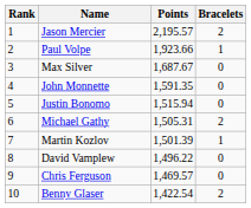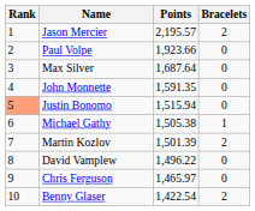 <table class="wikitable">
 <tr>
 <th style="width:40px;">Rank</th>
 <th style="width:150px;">Name</th>
 <th style="width:50px;">Points</th>
 <th style="width:50px;">Bracelets</th>
 </tr>
 <tr>
 <td>1</td>
 <td> <a href='#'>Jason Mercier</a></td>
 <td>2,195.57</td>
 <td align=center>2</td>
 </tr>
 <tr>
 <td>2</td>
 <td> <a href='#'>Paul Volpe</a></td>
 <td>1,923.66</td>
-<td align=center>1</td>
+<td align=center>0</td>
 </tr>
 <tr>
 <td>3</td>
 <td> Max Silver</td>
-<td>1,687.67</td>
+<td>1,687.64</td>
 <td align=center>0</td>
 </tr>
 <tr>
 <td>4</td>
 <td> <a href='#'>John Monnette</a></td>
 <td>1,591.35</td>
 <td align=center>0</td>
 </tr>
 <tr>
-<td>5</td>
+<td style="background: lightsalmon;">5</td>
 <td> <a href='#'>Justin Bonomo</a></td>
 <td>1,515.94</td>
 <td align=center>0</td>
 </tr>
 <tr>
 <td>6</td>
 <td> <a href='#'>Michael Gathy</a></td>
-<td>1,505.31</td>
-<td align=center>2</td>
+<td>1,505.38</td>
+<td align=center>1</td>
 </tr>
 <tr>
 <td>7</td>
 <td> Martin Kozlov</td>
 <td>1,501.39</td>
-<td align=center>1</td>
+<td align=center>2</td>
 </tr>
 <tr>
 <td>8</td>
 <td> David Vamplew</td>
 <td>1,496.22</td>
 <td align=center>0</td>
 </tr>
 <tr>
 <td>9</td>
 <td> <a href='#'>Chris Ferguson</a></td>
-<td>1,469.57</td>
+<td>1,465.97</td>
 <td align=center>0</td>
 </tr>
 <tr>
 <td>10</td>
 <td> <a href='#'>Benny Glaser</a></td>
 <td>1,422.54</td>
 <td align=center>2</td>
 </tr>
 </table>
